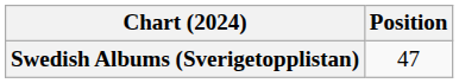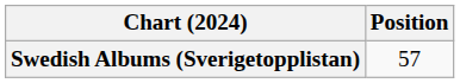 <table class="wikitable plainrowheaders" style="text-align:center;">
 <tr>
 <th scope="col">Chart (2024)</th>
 <th scope="col">Position</th>
 </tr>
 <tr>
 <th scope="row">Swedish Albums (Sverigetopplistan)</th>
-<td>47</td>
+<td>57</td>
 </tr>
 </table>
